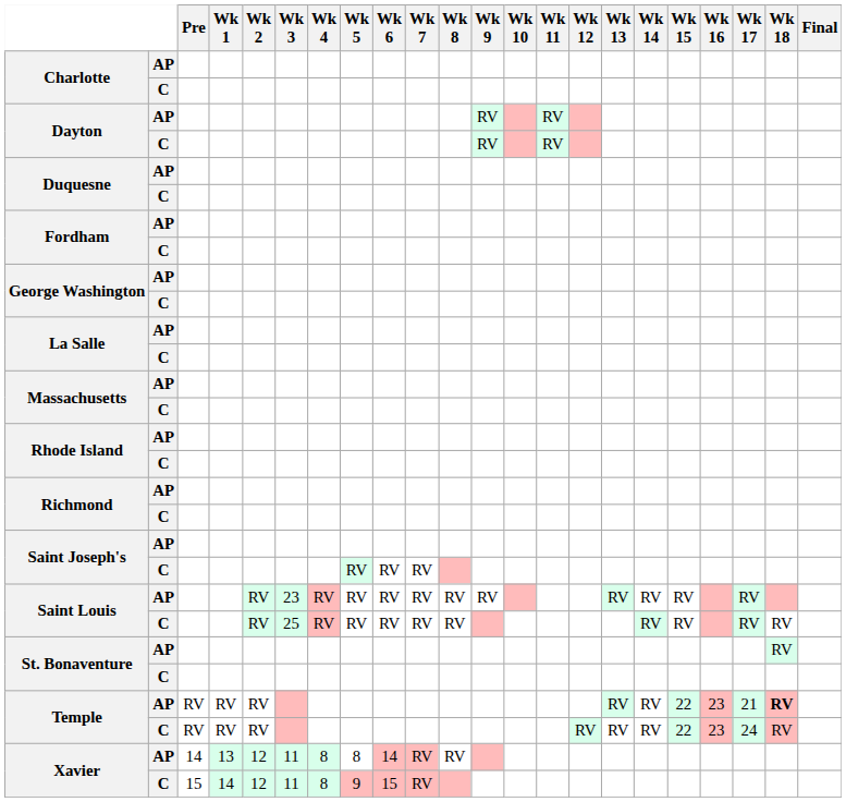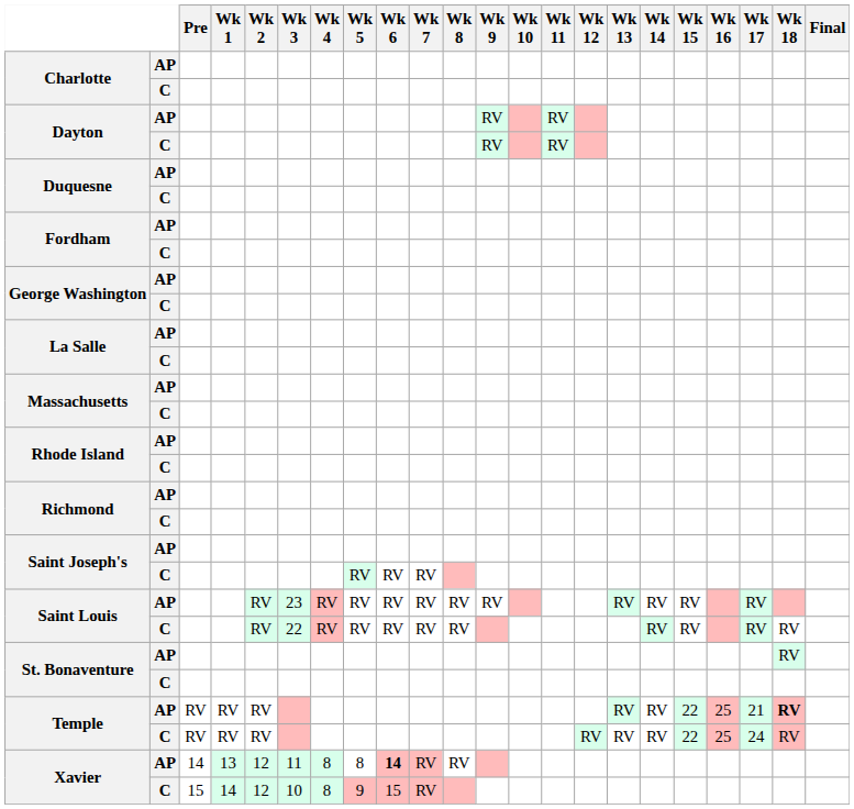 <table class="wikitable" style="white-space:nowrap;font-size:90%;">
 <tr>
 <th colspan=2 style="background:white; border-top-style:hidden; border-left-style:hidden;"> </th>
 <th>Pre</th>
 <th>Wk<br>1</th>
 <th>Wk<br>2</th>
 <th>Wk<br>3</th>
 <th>Wk<br>4</th>
 <th>Wk<br>5</th>
 <th>Wk<br>6</th>
 <th>Wk<br>7</th>
 <th>Wk<br>8</th>
 <th>Wk<br>9</th>
 <th>Wk<br>10</th>
 <th>Wk<br>11</th>
 <th>Wk<br>12</th>
 <th>Wk<br>13</th>
 <th>Wk<br>14</th>
 <th>Wk<br>15</th>
 <th>Wk<br>16</th>
 <th>Wk<br>17</th>
 <th>Wk<br>18</th>
 <th>Final</th>
 </tr>
 <tr style="text-align:center;">
 <th rowspan=2>Charlotte</th>
 <th>AP</th>
 <td style="background:#FFF;"></td>
 <td style="background:#FFF;"></td>
 <td style="background:#FFF;"></td>
 <td style="background:#FFF;"></td>
 <td style="background:#FFF;"></td>
 <td style="background:#FFF;"></td>
 <td style="background:#FFF;"></td>
 <td style="background:#FFF;"></td>
 <td style="background:#FFF;"></td>
 <td style="background:#FFF;"></td>
 <td style="background:#FFF;"></td>
 <td style="background:#FFF;"></td>
 <td style="background:#FFF;"></td>
 <td style="background:#FFF;"></td>
 <td style="background:#FFF;"></td>
 <td style="background:#FFF;"></td>
 <td style="background:#FFF;"></td>
 <td style="background:#FFF;"></td>
 <td style="background:#FFF;"></td>
 <td style="background:#FFF;"></td>
 </tr>
 <tr style="text-align:center;">
 <th>C</th>
 <td style="background:#FFF;"></td>
 <td style="background:#FFF;"></td>
 <td style="background:#FFF;"></td>
 <td style="background:#FFF;"></td>
 <td style="background:#FFF;"></td>
 <td style="background:#FFF;"></td>
 <td style="background:#FFF;"></td>
 <td style="background:#FFF;"></td>
 <td style="background:#FFF;"></td>
 <td style="background:#FFF;"></td>
 <td style="background:#FFF;"></td>
 <td style="background:#FFF;"></td>
 <td style="background:#FFF;"></td>
 <td style="background:#FFF;"></td>
 <td style="background:#FFF;"></td>
 <td style="background:#FFF;"></td>
 <td style="background:#FFF;"></td>
 <td style="background:#FFF;"></td>
 <td style="background:#FFF;"></td>
 <td style="background:#FFF;"></td>
 </tr>
 <tr style="text-align:center;">
 <th rowspan=2>Dayton</th>
 <th>AP</th>
 <td style="background:#FFF;"></td>
 <td style="background:#FFF;"></td>
 <td style="background:#FFF;"></td>
 <td style="background:#FFF;"></td>
 <td style="background:#FFF;"></td>
 <td style="background:#FFF;"></td>
 <td style="background:#FFF;"></td>
 <td style="background:#FFF;"></td>
 <td style="background:#FFF;"></td>
 <td style="background:#D8FFEB;">RV</td>
 <td style="background:#FFBBBB;"></td>
 <td style="background:#D8FFEB;">RV</td>
 <td style="background:#FFBBBB;"></td>
 <td style="background:#FFF;"></td>
 <td style="background:#FFF;"></td>
 <td style="background:#FFF;"></td>
 <td style="background:#FFF;"></td>
 <td style="background:#FFF;"></td>
 <td style="background:#FFF;"></td>
 <td style="background:#FFF;"></td>
 </tr>
 <tr style="text-align:center;">
 <th>C</th>
 <td style="background:#FFF;"></td>
 <td style="background:#FFF;"></td>
 <td style="background:#FFF;"></td>
 <td style="background:#FFF;"></td>
 <td style="background:#FFF;"></td>
 <td style="background:#FFF;"></td>
 <td style="background:#FFF;"></td>
 <td style="background:#FFF;"></td>
 <td style="background:#FFF;"></td>
 <td style="background:#D8FFEB;">RV</td>
 <td style="background:#FFBBBB;"></td>
 <td style="background:#D8FFEB;">RV</td>
 <td style="background:#FFBBBB;"></td>
 <td style="background:#FFF;"></td>
 <td style="background:#FFF;"></td>
 <td style="background:#FFF;"></td>
 <td style="background:#FFF;"></td>
 <td style="background:#FFF;"></td>
 <td style="background:#FFF;"></td>
 <td style="background:#FFF;"></td>
 </tr>
 <tr style="text-align:center;">
 <th rowspan=2>Duquesne</th>
 <th>AP</th>
 <td style="background:#FFF;"></td>
 <td style="background:#FFF;"></td>
 <td style="background:#FFF;"></td>
 <td style="background:#FFF;"></td>
 <td style="background:#FFF;"></td>
 <td style="background:#FFF;"></td>
 <td style="background:#FFF;"></td>
 <td style="background:#FFF;"></td>
 <td style="background:#FFF;"></td>
 <td style="background:#FFF;"></td>
 <td style="background:#FFF;"></td>
 <td style="background:#FFF;"></td>
 <td style="background:#FFF;"></td>
 <td style="background:#FFF;"></td>
 <td style="background:#FFF;"></td>
 <td style="background:#FFF;"></td>
 <td style="background:#FFF;"></td>
 <td style="background:#FFF;"></td>
 <td style="background:#FFF;"></td>
 <td style="background:#FFF;"></td>
 </tr>
 <tr style="text-align:center;">
 <th>C</th>
 <td style="background:#FFF;"></td>
 <td style="background:#FFF;"></td>
 <td style="background:#FFF;"></td>
 <td style="background:#FFF;"></td>
 <td style="background:#FFF;"></td>
 <td style="background:#FFF;"></td>
 <td style="background:#FFF;"></td>
 <td style="background:#FFF;"></td>
 <td style="background:#FFF;"></td>
 <td style="background:#FFF;"></td>
 <td style="background:#FFF;"></td>
 <td style="background:#FFF;"></td>
 <td style="background:#FFF;"></td>
 <td style="background:#FFF;"></td>
 <td style="background:#FFF;"></td>
 <td style="background:#FFF;"></td>
 <td style="background:#FFF;"></td>
 <td style="background:#FFF;"></td>
 <td style="background:#FFF;"></td>
 <td style="background:#FFF;"></td>
 </tr>
 <tr style="text-align:center;">
 <th rowspan=2>Fordham</th>
 <th>AP</th>
 <td style="background:#FFF;"></td>
 <td style="background:#FFF;"></td>
 <td style="background:#FFF;"></td>
 <td style="background:#FFF;"></td>
 <td style="background:#FFF;"></td>
 <td style="background:#FFF;"></td>
 <td style="background:#FFF;"></td>
 <td style="background:#FFF;"></td>
 <td style="background:#FFF;"></td>
 <td style="background:#FFF;"></td>
 <td style="background:#FFF;"></td>
 <td style="background:#FFF;"></td>
 <td style="background:#FFF;"></td>
 <td style="background:#FFF;"></td>
 <td style="background:#FFF;"></td>
 <td style="background:#FFF;"></td>
 <td style="background:#FFF;"></td>
 <td style="background:#FFF;"></td>
 <td style="background:#FFF;"></td>
 <td style="background:#FFF;"></td>
 </tr>
 <tr style="text-align:center;">
 <th>C</th>
 <td style="background:#FFF;"></td>
 <td style="background:#FFF;"></td>
 <td style="background:#FFF;"></td>
 <td style="background:#FFF;"></td>
 <td style="background:#FFF;"></td>
 <td style="background:#FFF;"></td>
 <td style="background:#FFF;"></td>
 <td style="background:#FFF;"></td>
 <td style="background:#FFF;"></td>
 <td style="background:#FFF;"></td>
 <td style="background:#FFF;"></td>
 <td style="background:#FFF;"></td>
 <td style="background:#FFF;"></td>
 <td style="background:#FFF;"></td>
 <td style="background:#FFF;"></td>
 <td style="background:#FFF;"></td>
 <td style="background:#FFF;"></td>
 <td style="background:#FFF;"></td>
 <td style="background:#FFF;"></td>
 <td style="background:#FFF;"></td>
 </tr>
 <tr style="text-align:center;">
 <th rowspan=2>George Washington</th>
 <th>AP</th>
 <td style="background:#FFF;"></td>
 <td style="background:#FFF;"></td>
 <td style="background:#FFF;"></td>
 <td style="background:#FFF;"></td>
 <td style="background:#FFF;"></td>
 <td style="background:#FFF;"></td>
 <td style="background:#FFF;"></td>
 <td style="background:#FFF;"></td>
 <td style="background:#FFF;"></td>
 <td style="background:#FFF;"></td>
 <td style="background:#FFF;"></td>
 <td style="background:#FFF;"></td>
 <td style="background:#FFF;"></td>
 <td style="background:#FFF;"></td>
 <td style="background:#FFF;"></td>
 <td style="background:#FFF;"></td>
 <td style="background:#FFF;"></td>
 <td style="background:#FFF;"></td>
 <td style="background:#FFF;"></td>
 <td style="background:#FFF;"></td>
 </tr>
 <tr style="text-align:center;">
 <th>C</th>
 <td style="background:#FFF;"></td>
 <td style="background:#FFF;"></td>
 <td style="background:#FFF;"></td>
 <td style="background:#FFF;"></td>
 <td style="background:#FFF;"></td>
 <td style="background:#FFF;"></td>
 <td style="background:#FFF;"></td>
 <td style="background:#FFF;"></td>
 <td style="background:#FFF;"></td>
 <td style="background:#FFF;"></td>
 <td style="background:#FFF;"></td>
 <td style="background:#FFF;"></td>
 <td style="background:#FFF;"></td>
 <td style="background:#FFF;"></td>
 <td style="background:#FFF;"></td>
 <td style="background:#FFF;"></td>
 <td style="background:#FFF;"></td>
 <td style="background:#FFF;"></td>
 <td style="background:#FFF;"></td>
 <td style="background:#FFF;"></td>
 </tr>
 <tr style="text-align:center;">
 <th rowspan=2>La Salle</th>
 <th>AP</th>
 <td style="background:#FFF;"></td>
 <td style="background:#FFF;"></td>
 <td style="background:#FFF;"></td>
 <td style="background:#FFF;"></td>
 <td style="background:#FFF;"></td>
 <td style="background:#FFF;"></td>
 <td style="background:#FFF;"></td>
 <td style="background:#FFF;"></td>
 <td style="background:#FFF;"></td>
 <td style="background:#FFF;"></td>
 <td style="background:#FFF;"></td>
 <td style="background:#FFF;"></td>
 <td style="background:#FFF;"></td>
 <td style="background:#FFF;"></td>
 <td style="background:#FFF;"></td>
 <td style="background:#FFF;"></td>
 <td style="background:#FFF;"></td>
 <td style="background:#FFF;"></td>
 <td style="background:#FFF;"></td>
 <td style="background:#FFF;"></td>
 </tr>
 <tr style="text-align:center;">
 <th>C</th>
 <td style="background:#FFF;"></td>
 <td style="background:#FFF;"></td>
 <td style="background:#FFF;"></td>
 <td style="background:#FFF;"></td>
 <td style="background:#FFF;"></td>
 <td style="background:#FFF;"></td>
 <td style="background:#FFF;"></td>
 <td style="background:#FFF;"></td>
 <td style="background:#FFF;"></td>
 <td style="background:#FFF;"></td>
 <td style="background:#FFF;"></td>
 <td style="background:#FFF;"></td>
 <td style="background:#FFF;"></td>
 <td style="background:#FFF;"></td>
 <td style="background:#FFF;"></td>
 <td style="background:#FFF;"></td>
 <td style="background:#FFF;"></td>
 <td style="background:#FFF;"></td>
 <td style="background:#FFF;"></td>
 <td style="background:#FFF;"></td>
 </tr>
 <tr style="text-align:center;">
 <th rowspan=2>Massachusetts</th>
 <th>AP</th>
 <td style="background:#FFF;"></td>
 <td style="background:#FFF;"></td>
 <td style="background:#FFF;"></td>
 <td style="background:#FFF;"></td>
 <td style="background:#FFF;"></td>
 <td style="background:#FFF;"></td>
 <td style="background:#FFF;"></td>
 <td style="background:#FFF;"></td>
 <td style="background:#FFF;"></td>
 <td style="background:#FFF;"></td>
 <td style="background:#FFF;"></td>
 <td style="background:#FFF;"></td>
 <td style="background:#FFF;"></td>
 <td style="background:#FFF;"></td>
 <td style="background:#FFF;"></td>
 <td style="background:#FFF;"></td>
 <td style="background:#FFF;"></td>
 <td style="background:#FFF;"></td>
 <td style="background:#FFF;"></td>
 <td style="background:#FFF;"></td>
 </tr>
 <tr style="text-align:center;">
 <th>C</th>
 <td style="background:#FFF;"></td>
 <td style="background:#FFF;"></td>
 <td style="background:#FFF;"></td>
 <td style="background:#FFF;"></td>
 <td style="background:#FFF;"></td>
 <td style="background:#FFF;"></td>
 <td style="background:#FFF;"></td>
 <td style="background:#FFF;"></td>
 <td style="background:#FFF;"></td>
 <td style="background:#FFF;"></td>
 <td style="background:#FFF;"></td>
 <td style="background:#FFF;"></td>
 <td style="background:#FFF;"></td>
 <td style="background:#FFF;"></td>
 <td style="background:#FFF;"></td>
 <td style="background:#FFF;"></td>
 <td style="background:#FFF;"></td>
 <td style="background:#FFF;"></td>
 <td style="background:#FFF;"></td>
 <td style="background:#FFF;"></td>
 </tr>
 <tr style="text-align:center;">
 <th rowspan=2>Rhode Island</th>
 <th>AP</th>
 <td style="background:#FFF;"></td>
 <td style="background:#FFF;"></td>
 <td style="background:#FFF;"></td>
 <td style="background:#FFF;"></td>
 <td style="background:#FFF;"></td>
 <td style="background:#FFF;"></td>
 <td style="background:#FFF;"></td>
 <td style="background:#FFF;"></td>
 <td style="background:#FFF;"></td>
 <td style="background:#FFF;"></td>
 <td style="background:#FFF;"></td>
 <td style="background:#FFF;"></td>
 <td style="background:#FFF;"></td>
 <td style="background:#FFF;"></td>
 <td style="background:#FFF;"></td>
 <td style="background:#FFF;"></td>
 <td style="background:#FFF;"></td>
 <td style="background:#FFF;"></td>
 <td style="background:#FFF;"></td>
 <td style="background:#FFF;"></td>
 </tr>
 <tr style="text-align:center;">
 <th>C</th>
 <td style="background:#FFF;"></td>
 <td style="background:#FFF;"></td>
 <td style="background:#FFF;"></td>
 <td style="background:#FFF;"></td>
 <td style="background:#FFF;"></td>
 <td style="background:#FFF;"></td>
 <td style="background:#FFF;"></td>
 <td style="background:#FFF;"></td>
 <td style="background:#FFF;"></td>
 <td style="background:#FFF;"></td>
 <td style="background:#FFF;"></td>
 <td style="background:#FFF;"></td>
 <td style="background:#FFF;"></td>
 <td style="background:#FFF;"></td>
 <td style="background:#FFF;"></td>
 <td style="background:#FFF;"></td>
 <td style="background:#FFF;"></td>
 <td style="background:#FFF;"></td>
 <td style="background:#FFF;"></td>
 <td style="background:#FFF;"></td>
 </tr>
 <tr style="text-align:center;">
 <th rowspan=2>Richmond</th>
 <th>AP</th>
 <td style="background:#FFF;"></td>
 <td style="background:#FFF;"></td>
 <td style="background:#FFF;"></td>
 <td style="background:#FFF;"></td>
 <td style="background:#FFF;"></td>
 <td style="background:#FFF;"></td>
 <td style="background:#FFF;"></td>
 <td style="background:#FFF;"></td>
 <td style="background:#FFF;"></td>
 <td style="background:#FFF;"></td>
 <td style="background:#FFF;"></td>
 <td style="background:#FFF;"></td>
 <td style="background:#FFF;"></td>
 <td style="background:#FFF;"></td>
 <td style="background:#FFF;"></td>
 <td style="background:#FFF;"></td>
 <td style="background:#FFF;"></td>
 <td style="background:#FFF;"></td>
 <td style="background:#FFF;"></td>
 <td style="background:#FFF;"></td>
 </tr>
 <tr style="text-align:center;">
 <th>C</th>
 <td style="background:#FFF;"></td>
 <td style="background:#FFF;"></td>
 <td style="background:#FFF;"></td>
 <td style="background:#FFF;"></td>
 <td style="background:#FFF;"></td>
 <td style="background:#FFF;"></td>
 <td style="background:#FFF;"></td>
 <td style="background:#FFF;"></td>
 <td style="background:#FFF;"></td>
 <td style="background:#FFF;"></td>
 <td style="background:#FFF;"></td>
 <td style="background:#FFF;"></td>
 <td style="background:#FFF;"></td>
 <td style="background:#FFF;"></td>
 <td style="background:#FFF;"></td>
 <td style="background:#FFF;"></td>
 <td style="background:#FFF;"></td>
 <td style="background:#FFF;"></td>
 <td style="background:#FFF;"></td>
 <td style="background:#FFF;"></td>
 </tr>
 <tr style="text-align:center;">
 <th rowspan=2>Saint Joseph's</th>
 <th>AP</th>
 <td style="background:#FFF;"></td>
 <td style="background:#FFF;"></td>
 <td style="background:#FFF;"></td>
 <td style="background:#FFF;"></td>
 <td style="background:#FFF;"></td>
 <td style="background:#FFF;"></td>
 <td style="background:#FFF;"></td>
 <td style="background:#FFF;"></td>
 <td style="background:#FFF;"></td>
 <td style="background:#FFF;"></td>
 <td style="background:#FFF;"></td>
 <td style="background:#FFF;"></td>
 <td style="background:#FFF;"></td>
 <td style="background:#FFF;"></td>
 <td style="background:#FFF;"></td>
 <td style="background:#FFF;"></td>
 <td style="background:#FFF;"></td>
 <td style="background:#FFF;"></td>
 <td style="background:#FFF;"></td>
 <td style="background:#FFF;"></td>
 </tr>
 <tr style="text-align:center;">
 <th>C</th>
 <td style="background:#FFF;"></td>
 <td style="background:#FFF;"></td>
 <td style="background:#FFF;"></td>
 <td style="background:#FFF;"></td>
 <td style="background:#FFF;"></td>
 <td style="background:#D8FFEB;">RV</td>
 <td style="background:#FFF;">RV</td>
 <td style="background:#FFF;">RV</td>
 <td style="background:#FFBBBB;"></td>
 <td style="background:#FFF;"></td>
 <td style="background:#FFF;"></td>
 <td style="background:#FFF;"></td>
 <td style="background:#FFF;"></td>
 <td style="background:#FFF;"></td>
 <td style="background:#FFF;"></td>
 <td style="background:#FFF;"></td>
 <td style="background:#FFF;"></td>
 <td style="background:#FFF;"></td>
 <td style="background:#FFF;"></td>
 <td style="background:#FFF;"></td>
 </tr>
 <tr style="text-align:center;">
 <th rowspan=2>Saint Louis</th>
 <th>AP</th>
 <td style="background:#FFF;"></td>
 <td style="background:#FFF;"></td>
 <td style="background:#D8FFEB;">RV</td>
 <td style="background:#D8FFEB;">23</td>
 <td style="background:#FFBBBB;">RV</td>
 <td style="background:#FFF;">RV</td>
 <td style="background:#FFF;">RV</td>
 <td style="background:#FFF;">RV</td>
 <td style="background:#FFF;">RV</td>
 <td style="background:#FFF;">RV</td>
 <td style="background:#FFBBBB;"></td>
 <td style="background:#FFF;"></td>
 <td style="background:#FFF;"></td>
 <td style="background:#D8FFEB;">RV</td>
 <td style="background:#FFF;">RV</td>
 <td style="background:#FFF;">RV</td>
 <td style="background:#FFBBBB;"></td>
 <td style="background:#D8FFEB;">RV</td>
 <td style="background:#FFBBBB;"></td>
 <td style="background:#FFF;"></td>
 </tr>
 <tr style="text-align:center;">
 <th>C</th>
 <td style="background:#FFF;"></td>
 <td style="background:#FFF;"></td>
 <td style="background:#D8FFEB;">RV</td>
-<td style="background:#D8FFEB;">25</td>
+<td style="background:#D8FFEB;">22</td>
 <td style="background:#FFBBBB;">RV</td>
 <td style="background:#FFF;">RV</td>
 <td style="background:#FFF;">RV</td>
 <td style="background:#FFF;">RV</td>
 <td style="background:#FFF;">RV</td>
 <td style="background:#FFBBBB;"></td>
 <td style="background:#FFF;"></td>
 <td style="background:#FFF;"></td>
 <td style="background:#FFF;"></td>
 <td style="background:#FFF;"></td>
 <td style="background:#D8FFEB;">RV</td>
 <td style="background:#FFF;">RV</td>
 <td style="background:#FFBBBB;"></td>
 <td style="background:#D8FFEB;">RV</td>
 <td style="background:#FFF;">RV</td>
 <td style="background:#FFF;"></td>
 </tr>
 <tr style="text-align:center;">
 <th rowspan=2>St. Bonaventure</th>
 <th>AP</th>
 <td style="background:#FFF;"></td>
 <td style="background:#FFF;"></td>
 <td style="background:#FFF;"></td>
 <td style="background:#FFF;"></td>
 <td style="background:#FFF;"></td>
 <td style="background:#FFF;"></td>
 <td style="background:#FFF;"></td>
 <td style="background:#FFF;"></td>
 <td style="background:#FFF;"></td>
 <td style="background:#FFF;"></td>
 <td style="background:#FFF;"></td>
 <td style="background:#FFF;"></td>
 <td style="background:#FFF;"></td>
 <td style="background:#FFF;"></td>
 <td style="background:#FFF;"></td>
 <td style="background:#FFF;"></td>
 <td style="background:#FFF;"></td>
 <td style="background:#FFF;"></td>
 <td style="background:#D8FFEB;">RV</td>
 <td style="background:#FFF;"></td>
 </tr>
 <tr style="text-align:center;">
 <th>C</th>
 <td style="background:#FFF;"></td>
 <td style="background:#FFF;"></td>
 <td style="background:#FFF;"></td>
 <td style="background:#FFF;"></td>
 <td style="background:#FFF;"></td>
 <td style="background:#FFF;"></td>
 <td style="background:#FFF;"></td>
 <td style="background:#FFF;"></td>
 <td style="background:#FFF;"></td>
 <td style="background:#FFF;"></td>
 <td style="background:#FFF;"></td>
 <td style="background:#FFF;"></td>
 <td style="background:#FFF;"></td>
 <td style="background:#FFF;"></td>
 <td style="background:#FFF;"></td>
 <td style="background:#FFF;"></td>
 <td style="background:#FFF;"></td>
 <td style="background:#FFF;"></td>
 <td style="background:#FFF;"></td>
 <td style="background:#FFF;"></td>
 </tr>
 <tr style="text-align:center;">
 <th rowspan=2>Temple</th>
 <th>AP</th>
 <td style="background:#FFF;">RV</td>
 <td style="background:#FFF;">RV</td>
 <td style="background:#FFF;">RV</td>
 <td style="background:#FFBBBB;"></td>
 <td style="background:#FFF;"></td>
 <td style="background:#FFF;"></td>
 <td style="background:#FFF;"></td>
 <td style="background:#FFF;"></td>
 <td style="background:#FFF;"></td>
 <td style="background:#FFF;"></td>
 <td style="background:#FFF;"></td>
 <td style="background:#FFF;"></td>
 <td style="background:#FFF;"></td>
 <td style="background:#D8FFEB;">RV</td>
 <td style="background:#FFF;">RV</td>
 <td style="background:#D8FFEB;">22</td>
-<td style="background:#FFBBBB;">23</td>
+<td style="background:#FFBBBB;">25</td>
 <td style="background:#D8FFEB;">21</td>
 <td style="background:#FFBBBB;"><strong>RV</strong></td>
 <td style="background:#FFF;"></td>
 </tr>
 <tr style="text-align:center;">
 <th>C</th>
 <td style="background:#FFF;">RV</td>
 <td style="background:#FFF;">RV</td>
 <td style="background:#FFF;">RV</td>
 <td style="background:#FFBBBB;"></td>
 <td style="background:#FFF;"></td>
 <td style="background:#FFF;"></td>
 <td style="background:#FFF;"></td>
 <td style="background:#FFF;"></td>
 <td style="background:#FFF;"></td>
 <td style="background:#FFF;"></td>
 <td style="background:#FFF;"></td>
 <td style="background:#FFF;"></td>
 <td style="background:#D8FFEB;">RV</td>
 <td style="background:#FFF;">RV</td>
 <td style="background:#FFF;">RV</td>
 <td style="background:#D8FFEB;">22</td>
-<td style="background:#FFBBBB;">23</td>
+<td style="background:#FFBBBB;">25</td>
 <td style="background:#D8FFEB;">24</td>
 <td style="background:#FFBBBB;">RV</td>
 <td style="background:#FFF;"></td>
 </tr>
 <tr style="text-align:center;">
 <th rowspan=2>Xavier</th>
 <th>AP</th>
 <td style="background:#FFF;">14</td>
 <td style="background:#D8FFEB;">13</td>
 <td style="background:#D8FFEB;">12</td>
 <td style="background:#D8FFEB;">11</td>
 <td style="background:#D8FFEB;">8</td>
 <td style="background:#FFF;">8</td>
-<td style="background:#FFBBBB;">14</td>
+<td style="background:#FFBBBB;"><strong>14</strong></td>
 <td style="background:#FFBBBB;">RV</td>
 <td style="background:#FFF;">RV</td>
 <td style="background:#FFBBBB;"></td>
 <td style="background:#FFF;"></td>
 <td style="background:#FFF;"></td>
 <td style="background:#FFF;"></td>
 <td style="background:#FFF;"></td>
 <td style="background:#FFF;"></td>
 <td style="background:#FFF;"></td>
 <td style="background:#FFF;"></td>
 <td style="background:#FFF;"></td>
 <td style="background:#FFF;"></td>
 <td style="background:#FFF;"></td>
 </tr>
 <tr style="text-align:center;">
 <th>C</th>
 <td style="background:#FFF;">15</td>
 <td style="background:#D8FFEB;">14</td>
 <td style="background:#D8FFEB;">12</td>
-<td style="background:#D8FFEB;">11</td>
+<td style="background:#D8FFEB;">10</td>
 <td style="background:#D8FFEB;">8</td>
 <td style="background:#FFBBBB;">9</td>
 <td style="background:#FFBBBB;">15</td>
 <td style="background:#FFBBBB;">RV</td>
 <td style="background:#FFBBBB;"></td>
 <td style="background:#FFF;"></td>
 <td style="background:#FFF;"></td>
 <td style="background:#FFF;"></td>
 <td style="background:#FFF;"></td>
 <td style="background:#FFF;"></td>
 <td style="background:#FFF;"></td>
 <td style="background:#FFF;"></td>
 <td style="background:#FFF;"></td>
 <td style="background:#FFF;"></td>
 <td style="background:#FFF;"></td>
 <td style="background:#FFF;"></td>
 </tr>
 </table>
